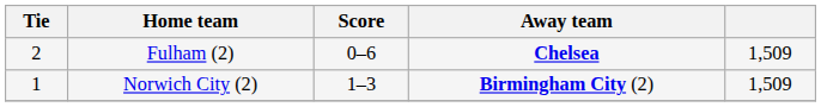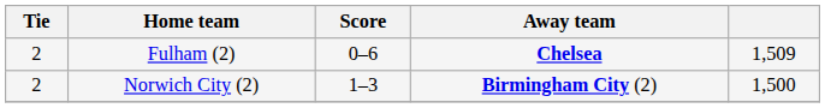 <table class="wikitable" style="width: 600px; background:WhiteSmoke; text-align:center; font-size:90%">
 <tr>
 <th>Tie</th>
 <th>Home team</th>
 <th>Score</th>
 <th>Away team</th>
 <th></th>
 </tr>
 <tr>
 <td>2</td>
 <td><a href='#'>Fulham</a> (2)</td>
 <td>0–6</td>
 <td><strong><a href='#'>Chelsea</a></strong></td>
 <td>1,509</td>
 </tr>
 <tr>
-<td>1</td>
+<td>2</td>
 <td><a href='#'>Norwich City</a> (2)</td>
 <td>1–3</td>
 <td><strong><a href='#'>Birmingham City</a></strong> (2)</td>
-<td>1,509</td>
+<td>1,500</td>
 </tr>
 <tr>
 </tr>
 </table>
